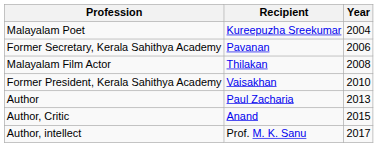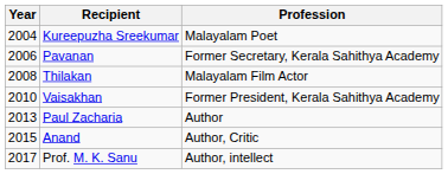 <table class="wikitable sortable">
 <tr>
+<th>Year</th>
+<th>Recipient</th>
 <th>Profession</th>
-<th>Recipient</th>
-<th>Year</th>
 </tr>
 <tr>
+<td>2004</td>
+<td><a href='#'>Kureepuzha Sreekumar</a></td>
 <td>Malayalam Poet</td>
-<td><a href='#'>Kureepuzha Sreekumar</a></td>
-<td>2004</td>
 </tr>
 <tr>
+<td>2006</td>
+<td><a href='#'>Pavanan</a></td>
 <td>Former Secretary, Kerala Sahithya Academy</td>
-<td><a href='#'>Pavanan</a></td>
-<td>2006</td>
 </tr>
 <tr>
+<td>2008</td>
+<td><a href='#'>Thilakan</a></td>
 <td>Malayalam Film Actor</td>
-<td><a href='#'>Thilakan</a></td>
-<td>2008</td>
 </tr>
 <tr>
+<td>2010</td>
+<td><a href='#'>Vaisakhan</a></td>
 <td>Former President, Kerala Sahithya Academy</td>
-<td><a href='#'>Vaisakhan</a></td>
-<td>2010</td>
 </tr>
 <tr>
+<td>2013</td>
+<td><a href='#'>Paul Zacharia</a></td>
 <td>Author</td>
-<td><a href='#'>Paul Zacharia</a></td>
-<td>2013</td>
 </tr>
 <tr>
+<td>2015</td>
+<td><a href='#'>Anand</a></td>
 <td>Author, Critic</td>
-<td><a href='#'>Anand</a></td>
-<td>2015</td>
 </tr>
 <tr>
+<td>2017</td>
+<td>Prof. <a href='#'>M. K. Sanu</a></td>
 <td>Author, intellect</td>
-<td>Prof. <a href='#'>M. K. Sanu</a></td>
-<td>2017</td>
 </tr>
 </table>
